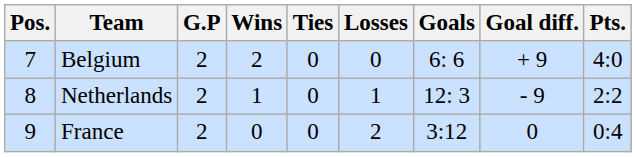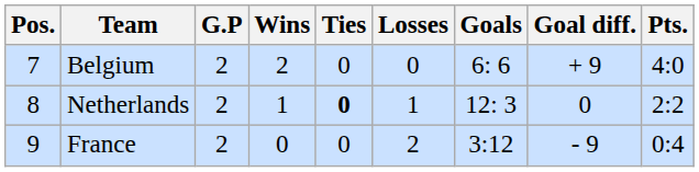 <table class="wikitable">
 <tr>
 <th>Pos.</th>
 <th>Team</th>
 <th>G.P</th>
 <th>Wins</th>
 <th>Ties</th>
 <th>Losses</th>
 <th>Goals</th>
 <th>Goal diff.</th>
 <th>Pts.</th>
 </tr>
 <tr bgcolor="#CAE1FF" align="center">
 <td>7</td>
 <td align="left"> Belgium</td>
 <td>2</td>
 <td>2</td>
 <td>0</td>
 <td>0</td>
 <td>6: 6</td>
 <td>+ 9</td>
 <td>4:0</td>
 </tr>
 <tr bgcolor="#CAE1FF" align="center">
 <td>8</td>
 <td align="left"> Netherlands</td>
 <td>2</td>
 <td>1</td>
-<td>0</td>
+<td><strong>0</strong></td>
 <td>1</td>
 <td>12: 3</td>
-<td>- 9</td>
+<td>0</td>
 <td>2:2</td>
 </tr>
 <tr bgcolor="#CAE1FF" align="center">
 <td>9</td>
 <td align="left"> France</td>
 <td>2</td>
 <td>0</td>
 <td>0</td>
 <td>2</td>
 <td>3:12</td>
-<td>0</td>
+<td>- 9</td>
 <td>0:4</td>
 </tr>
 </table>
